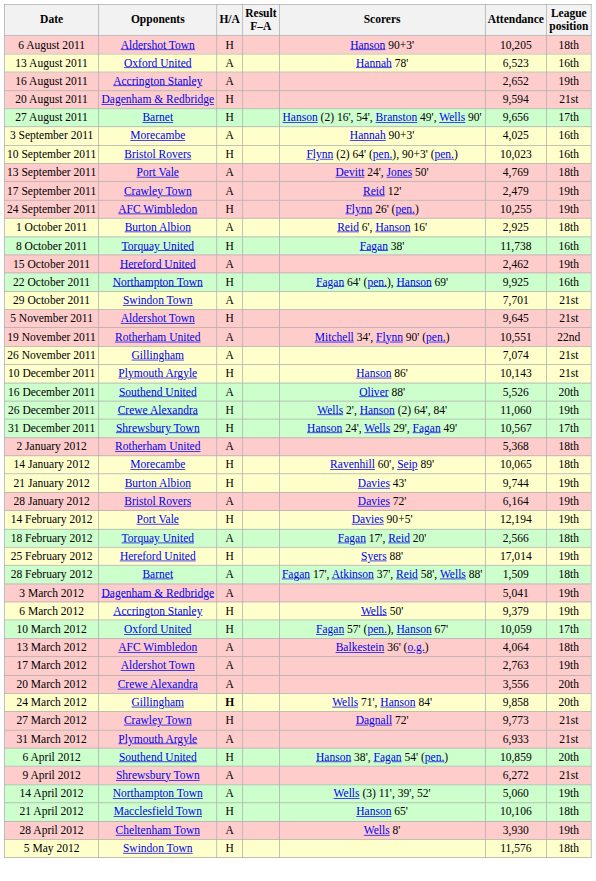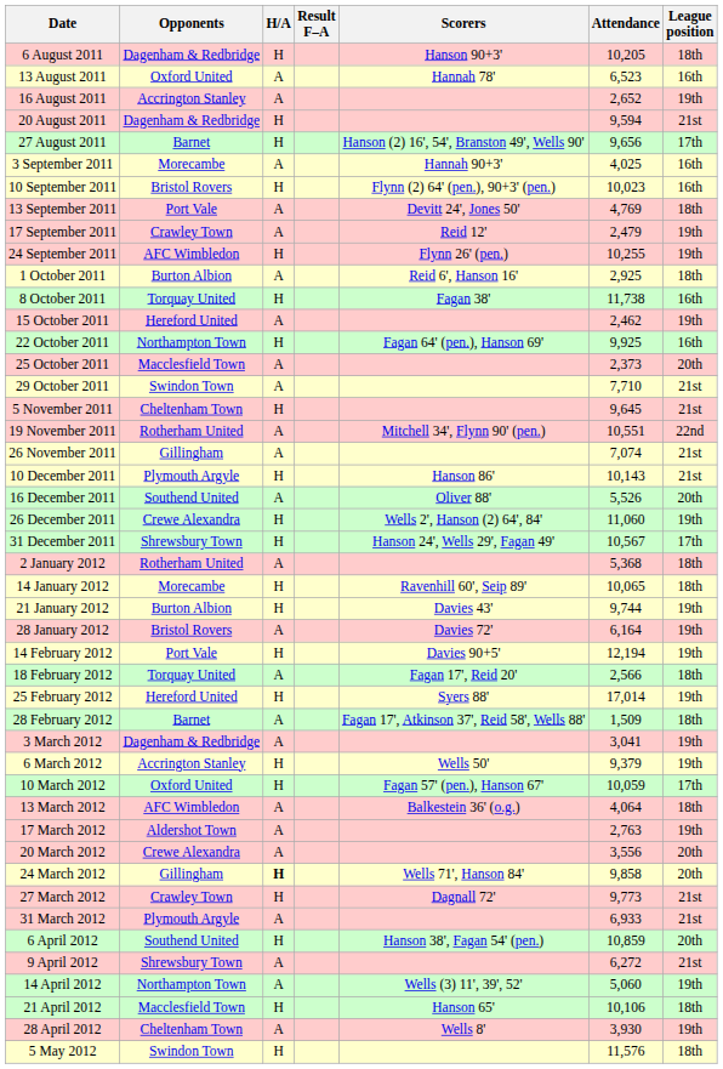 <table class="wikitable" style="text-align:center">
 <tr>
 <th>Date</th>
 <th>Opponents</th>
 <th>H/A</th>
 <th>Result<br>F–A</th>
 <th>Scorers</th>
 <th>Attendance</th>
 <th>League<br>position</th>
 </tr>
 <tr bgcolor="#ffcccc">
 <td>6 August 2011</td>
-<td><a href='#'>Aldershot Town</a></td>
+<td><a href='#'>Dagenham & Redbridge</a></td>
 <td>H</td>
 <td></td>
 <td><a href='#'>Hanson</a> 90+3'</td>
 <td>10,205</td>
 <td>18th</td>
 </tr>
 <tr bgcolor="#ffffcc">
 <td>13 August 2011</td>
 <td><a href='#'>Oxford United</a></td>
 <td>A</td>
 <td></td>
 <td><a href='#'>Hannah</a> 78'</td>
 <td>6,523</td>
 <td>16th</td>
 </tr>
 <tr bgcolor="#ffcccc">
 <td>16 August 2011</td>
 <td><a href='#'>Accrington Stanley</a></td>
 <td>A</td>
 <td></td>
 <td></td>
 <td>2,652</td>
 <td>19th</td>
 </tr>
 <tr bgcolor="#ffcccc">
 <td>20 August 2011</td>
 <td><a href='#'>Dagenham & Redbridge</a></td>
 <td>H</td>
 <td></td>
 <td></td>
 <td>9,594</td>
 <td>21st</td>
 </tr>
 <tr bgcolor="#ccffcc">
 <td>27 August 2011</td>
 <td><a href='#'>Barnet</a></td>
 <td>H</td>
 <td></td>
 <td><a href='#'>Hanson</a> (2) 16', 54', <a href='#'>Branston</a> 49', <a href='#'>Wells</a> 90'</td>
 <td>9,656</td>
 <td>17th</td>
 </tr>
 <tr bgcolor="#ffffcc">
 <td>3 September 2011</td>
 <td><a href='#'>Morecambe</a></td>
 <td>A</td>
 <td></td>
 <td><a href='#'>Hannah</a> 90+3'</td>
 <td>4,025</td>
 <td>16th</td>
 </tr>
 <tr bgcolor="#ffffcc">
 <td>10 September 2011</td>
 <td><a href='#'>Bristol Rovers</a></td>
 <td>H</td>
 <td></td>
 <td><a href='#'>Flynn</a> (2) 64' (<a href='#'>pen.</a>), 90+3' (<a href='#'>pen.</a>)</td>
 <td>10,023</td>
 <td>16th</td>
 </tr>
 <tr bgcolor="#ffcccc">
 <td>13 September 2011</td>
 <td><a href='#'>Port Vale</a></td>
 <td>A</td>
 <td></td>
 <td><a href='#'>Devitt</a> 24', <a href='#'>Jones</a> 50'</td>
 <td>4,769</td>
 <td>18th</td>
 </tr>
 <tr bgcolor="#ffcccc">
 <td>17 September 2011</td>
 <td><a href='#'>Crawley Town</a></td>
 <td>A</td>
 <td></td>
 <td><a href='#'>Reid</a> 12'</td>
 <td>2,479</td>
 <td>19th</td>
 </tr>
 <tr bgcolor="#ffcccc">
 <td>24 September 2011</td>
 <td><a href='#'>AFC Wimbledon</a></td>
 <td>H</td>
 <td></td>
 <td><a href='#'>Flynn</a> 26' (<a href='#'>pen.</a>)</td>
 <td>10,255</td>
 <td>19th</td>
 </tr>
 <tr bgcolor="#ffffcc">
 <td>1 October 2011</td>
 <td><a href='#'>Burton Albion</a></td>
 <td>A</td>
 <td></td>
 <td><a href='#'>Reid</a> 6', <a href='#'>Hanson</a> 16'</td>
 <td>2,925</td>
 <td>18th</td>
 </tr>
 <tr bgcolor="#ccffcc">
 <td>8 October 2011</td>
 <td><a href='#'>Torquay United</a></td>
 <td>H</td>
 <td></td>
 <td><a href='#'>Fagan</a> 38'</td>
 <td>11,738</td>
 <td>16th</td>
 </tr>
 <tr bgcolor="#ffcccc">
 <td>15 October 2011</td>
 <td><a href='#'>Hereford United</a></td>
 <td>A</td>
 <td></td>
 <td></td>
 <td>2,462</td>
 <td>19th</td>
 </tr>
 <tr bgcolor="#ccffcc">
 <td>22 October 2011</td>
 <td><a href='#'>Northampton Town</a></td>
 <td>H</td>
 <td></td>
 <td><a href='#'>Fagan</a> 64' (<a href='#'>pen.</a>), <a href='#'>Hanson</a> 69'</td>
 <td>9,925</td>
 <td>16th</td>
 </tr>
+<tr bgcolor="#ffcccc">
+<td>25 October 2011</td>
+<td><a href='#'>Macclesfield Town</a></td>
+<td>A</td>
+<td></td>
+<td></td>
+<td>2,373</td>
+<td>20th</td>
+</tr>
 <tr bgcolor="#ffffcc">
 <td>29 October 2011</td>
 <td><a href='#'>Swindon Town</a></td>
 <td>A</td>
 <td></td>
 <td></td>
-<td>7,701</td>
+<td>7,710</td>
 <td>21st</td>
 </tr>
 <tr bgcolor="#ffcccc">
 <td>5 November 2011</td>
-<td><a href='#'>Aldershot Town</a></td>
+<td><a href='#'>Cheltenham Town</a></td>
 <td>H</td>
 <td></td>
 <td></td>
 <td>9,645</td>
 <td>21st</td>
 </tr>
 <tr bgcolor="#ffcccc">
 <td>19 November 2011</td>
 <td><a href='#'>Rotherham United</a></td>
 <td>A</td>
 <td></td>
 <td><a href='#'>Mitchell</a> 34', <a href='#'>Flynn</a> 90' (<a href='#'>pen.</a>)</td>
 <td>10,551</td>
 <td>22nd</td>
 </tr>
 <tr bgcolor="#ffffcc">
 <td>26 November 2011</td>
 <td><a href='#'>Gillingham</a></td>
 <td>A</td>
 <td></td>
 <td></td>
 <td>7,074</td>
 <td>21st</td>
 </tr>
 <tr bgcolor="#ffffcc">
 <td>10 December 2011</td>
 <td><a href='#'>Plymouth Argyle</a></td>
 <td>H</td>
 <td></td>
 <td><a href='#'>Hanson</a> 86'</td>
 <td>10,143</td>
 <td>21st</td>
 </tr>
 <tr bgcolor="#ccffcc">
 <td>16 December 2011</td>
 <td><a href='#'>Southend United</a></td>
 <td>A</td>
 <td></td>
 <td><a href='#'>Oliver</a> 88'</td>
 <td>5,526</td>
 <td>20th</td>
 </tr>
 <tr bgcolor="#ccffcc">
 <td>26 December 2011</td>
 <td><a href='#'>Crewe Alexandra</a></td>
 <td>H</td>
 <td></td>
 <td><a href='#'>Wells</a> 2', <a href='#'>Hanson</a> (2) 64', 84'</td>
 <td>11,060</td>
 <td>19th</td>
 </tr>
 <tr bgcolor="#ccffcc">
 <td>31 December 2011</td>
 <td><a href='#'>Shrewsbury Town</a></td>
 <td>H</td>
 <td></td>
 <td><a href='#'>Hanson</a> 24', <a href='#'>Wells</a> 29', <a href='#'>Fagan</a> 49'</td>
 <td>10,567</td>
 <td>17th</td>
 </tr>
 <tr bgcolor="#ffcccc">
 <td>2 January 2012</td>
 <td><a href='#'>Rotherham United</a></td>
 <td>A</td>
 <td></td>
 <td></td>
 <td>5,368</td>
 <td>18th</td>
 </tr>
 <tr bgcolor="#ffffcc">
 <td>14 January 2012</td>
 <td><a href='#'>Morecambe</a></td>
 <td>H</td>
 <td></td>
 <td><a href='#'>Ravenhill</a> 60', <a href='#'>Seip</a> 89'</td>
 <td>10,065</td>
 <td>18th</td>
 </tr>
 <tr bgcolor="#ffffcc">
 <td>21 January 2012</td>
 <td><a href='#'>Burton Albion</a></td>
 <td>H</td>
 <td></td>
 <td><a href='#'>Davies</a> 43'</td>
 <td>9,744</td>
 <td>19th</td>
 </tr>
 <tr bgcolor="#ffcccc">
 <td>28 January 2012</td>
 <td><a href='#'>Bristol Rovers</a></td>
 <td>A</td>
 <td></td>
 <td><a href='#'>Davies</a> 72'</td>
 <td>6,164</td>
 <td>19th</td>
 </tr>
 <tr bgcolor="#ffffcc">
 <td>14 February 2012</td>
 <td><a href='#'>Port Vale</a></td>
 <td>H</td>
 <td></td>
 <td><a href='#'>Davies</a> 90+5'</td>
 <td>12,194</td>
 <td>19th</td>
 </tr>
 <tr bgcolor="#ccffcc">
 <td>18 February 2012</td>
 <td><a href='#'>Torquay United</a></td>
 <td>A</td>
 <td></td>
 <td><a href='#'>Fagan</a> 17', <a href='#'>Reid</a> 20'</td>
 <td>2,566</td>
 <td>18th</td>
 </tr>
 <tr bgcolor="#ffffcc">
 <td>25 February 2012</td>
 <td><a href='#'>Hereford United</a></td>
 <td>H</td>
 <td></td>
 <td><a href='#'>Syers</a> 88'</td>
 <td>17,014</td>
 <td>19th</td>
 </tr>
 <tr bgcolor="#ccffcc">
 <td>28 February 2012</td>
 <td><a href='#'>Barnet</a></td>
 <td>A</td>
 <td></td>
 <td><a href='#'>Fagan</a> 17', <a href='#'>Atkinson</a> 37', <a href='#'>Reid</a> 58', <a href='#'>Wells</a> 88'</td>
 <td>1,509</td>
 <td>18th</td>
 </tr>
 <tr bgcolor="#ffcccc">
 <td>3 March 2012</td>
 <td><a href='#'>Dagenham & Redbridge</a></td>
 <td>A</td>
 <td></td>
 <td></td>
-<td>5,041</td>
+<td>3,041</td>
 <td>19th</td>
 </tr>
 <tr bgcolor="#ffffcc">
 <td>6 March 2012</td>
 <td><a href='#'>Accrington Stanley</a></td>
 <td>H</td>
 <td></td>
 <td><a href='#'>Wells</a> 50'</td>
 <td>9,379</td>
 <td>19th</td>
 </tr>
 <tr bgcolor="#ccffcc">
 <td>10 March 2012</td>
 <td><a href='#'>Oxford United</a></td>
 <td>H</td>
 <td></td>
 <td><a href='#'>Fagan</a> 57' (<a href='#'>pen.</a>), <a href='#'>Hanson</a> 67'</td>
 <td>10,059</td>
 <td>17th</td>
 </tr>
 <tr bgcolor="#ffcccc">
 <td>13 March 2012</td>
 <td><a href='#'>AFC Wimbledon</a></td>
 <td>A</td>
 <td></td>
 <td><a href='#'>Balkestein</a> 36' (<a href='#'>o.g.</a>)</td>
 <td>4,064</td>
 <td>18th</td>
 </tr>
 <tr bgcolor="#ffcccc">
 <td>17 March 2012</td>
 <td><a href='#'>Aldershot Town</a></td>
 <td>A</td>
 <td></td>
 <td></td>
 <td>2,763</td>
 <td>19th</td>
 </tr>
 <tr bgcolor="#ffcccc">
 <td>20 March 2012</td>
 <td><a href='#'>Crewe Alexandra</a></td>
 <td>A</td>
 <td></td>
 <td></td>
 <td>3,556</td>
 <td>20th</td>
 </tr>
 <tr bgcolor="#ffffcc">
 <td>24 March 2012</td>
 <td><a href='#'>Gillingham</a></td>
 <td><strong>H</strong></td>
 <td></td>
 <td><a href='#'>Wells</a> 71', <a href='#'>Hanson</a> 84'</td>
 <td>9,858</td>
 <td>20th</td>
 </tr>
 <tr bgcolor="#ffcccc">
 <td>27 March 2012</td>
 <td><a href='#'>Crawley Town</a></td>
 <td>H</td>
 <td></td>
 <td><a href='#'>Dagnall</a> 72'</td>
 <td>9,773</td>
 <td>21st</td>
 </tr>
 <tr bgcolor="#ffcccc">
 <td>31 March 2012</td>
 <td><a href='#'>Plymouth Argyle</a></td>
 <td>A</td>
 <td></td>
 <td></td>
 <td>6,933</td>
 <td>21st</td>
 </tr>
 <tr bgcolor="#ccffcc">
 <td>6 April 2012</td>
 <td><a href='#'>Southend United</a></td>
 <td>H</td>
 <td></td>
 <td><a href='#'>Hanson</a> 38', <a href='#'>Fagan</a> 54' (<a href='#'>pen.</a>)</td>
 <td>10,859</td>
 <td>20th</td>
 </tr>
 <tr bgcolor="#ffcccc">
 <td>9 April 2012</td>
 <td><a href='#'>Shrewsbury Town</a></td>
 <td>A</td>
 <td></td>
 <td></td>
 <td>6,272</td>
 <td>21st</td>
 </tr>
 <tr bgcolor="#ccffcc">
 <td>14 April 2012</td>
 <td><a href='#'>Northampton Town</a></td>
 <td>A</td>
 <td></td>
 <td><a href='#'>Wells</a> (3) 11', 39', 52'</td>
 <td>5,060</td>
 <td>19th</td>
 </tr>
 <tr bgcolor="#ccffcc">
 <td>21 April 2012</td>
 <td><a href='#'>Macclesfield Town</a></td>
 <td>H</td>
 <td></td>
 <td><a href='#'>Hanson</a> 65'</td>
 <td>10,106</td>
 <td>18th</td>
 </tr>
 <tr bgcolor="#ffcccc">
 <td>28 April 2012</td>
 <td><a href='#'>Cheltenham Town</a></td>
 <td>A</td>
 <td></td>
 <td><a href='#'>Wells</a> 8'</td>
 <td>3,930</td>
 <td>19th</td>
 </tr>
 <tr bgcolor="#ffffcc">
 <td>5 May 2012</td>
 <td><a href='#'>Swindon Town</a></td>
 <td>H</td>
 <td></td>
 <td></td>
 <td>11,576</td>
 <td>18th</td>
 </tr>
 </table>
